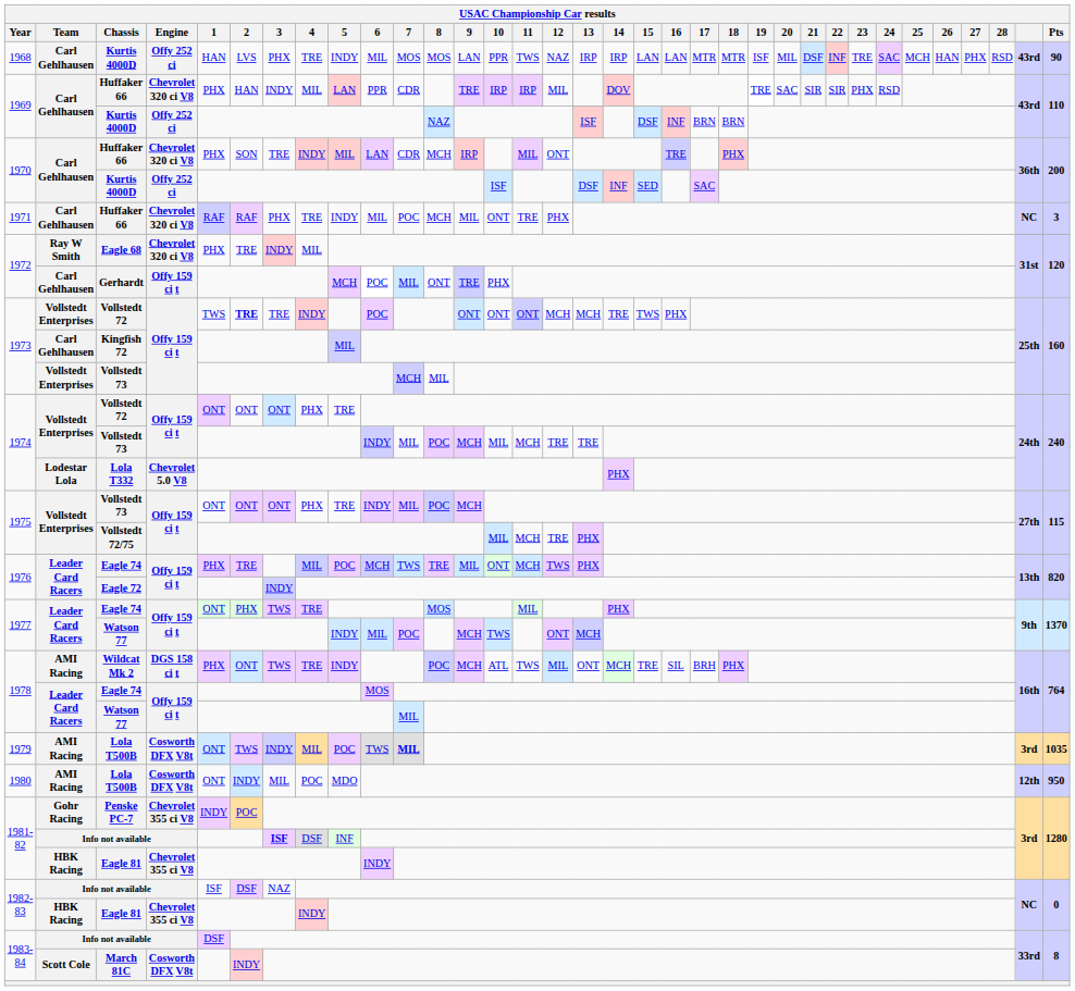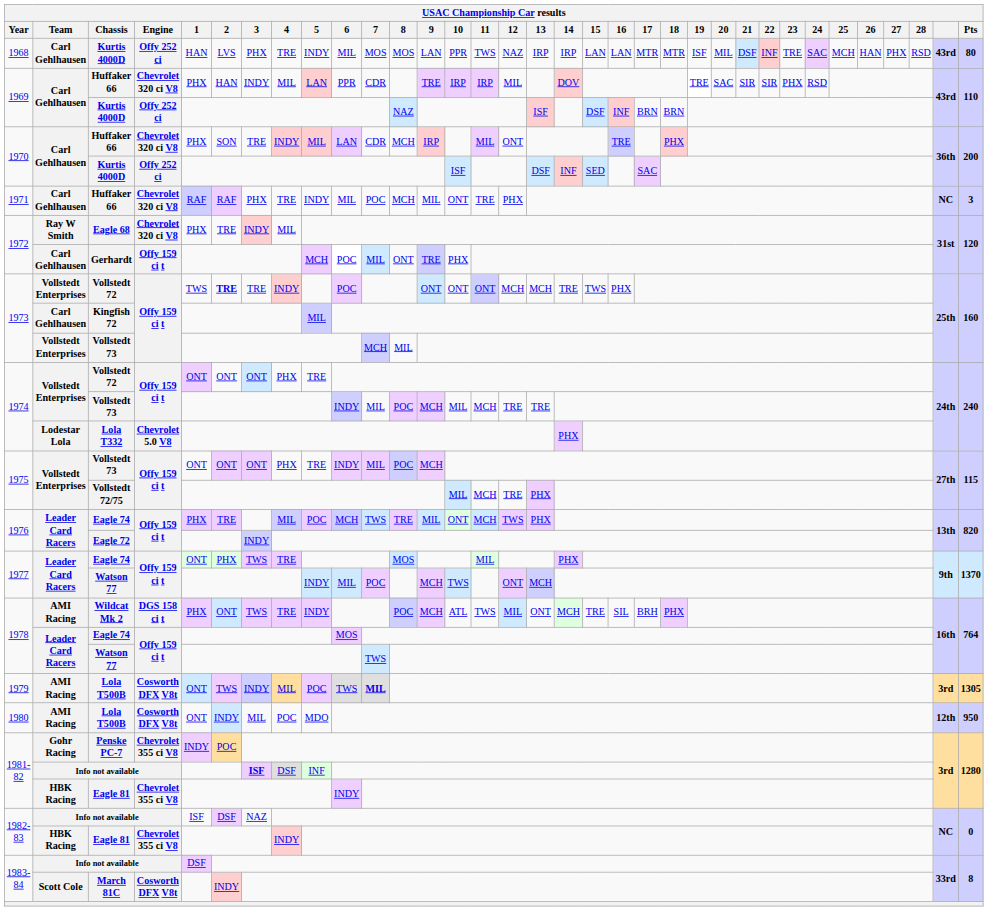 <table class="wikitable" style="text-align:center; font-size:82%">
 <tr>
 <th colspan=34><a href='#'>USAC Championship Car</a> results</th>
 </tr>
 <tr>
 <th>Year</th>
 <th>Team</th>
 <th>Chassis</th>
 <th>Engine</th>
 <th>1</th>
 <th>2</th>
 <th>3</th>
 <th>4</th>
 <th>5</th>
 <th>6</th>
 <th>7</th>
 <th>8</th>
 <th>9</th>
 <th>10</th>
 <th>11</th>
 <th>12</th>
 <th>13</th>
 <th>14</th>
 <th>15</th>
 <th>16</th>
 <th>17</th>
 <th>18</th>
 <th>19</th>
 <th>20</th>
 <th>21</th>
 <th>22</th>
 <th>23</th>
 <th>24</th>
 <th>25</th>
 <th>26</th>
 <th>27</th>
 <th>28</th>
 <th></th>
 <th>Pts</th>
 </tr>
 <tr>
 <td><a href='#'>1968</a></td>
 <th>Carl Gehlhausen</th>
 <th><a href='#'>Kurtis  4000D</a></th>
 <th><a href='#'>Offy 252 ci</a></th>
 <td><a href='#'>HAN</a></td>
 <td><a href='#'>LVS</a></td>
 <td><a href='#'>PHX</a></td>
 <td><a href='#'>TRE</a></td>
 <td><a href='#'>INDY</a></td>
 <td><a href='#'>MIL</a></td>
 <td><a href='#'>MOS</a></td>
 <td><a href='#'>MOS</a></td>
 <td><a href='#'>LAN</a></td>
 <td><a href='#'>PPR</a></td>
 <td><a href='#'>TWS</a></td>
 <td><a href='#'>NAZ</a></td>
 <td><a href='#'>IRP</a></td>
 <td><a href='#'>IRP</a></td>
 <td><a href='#'>LAN</a></td>
 <td><a href='#'>LAN</a></td>
 <td><a href='#'>MTR</a></td>
 <td><a href='#'>MTR</a></td>
 <td><a href='#'>ISF</a></td>
 <td><a href='#'>MIL</a></td>
 <td style="background:#CFEAFF;"><a href='#'>DSF</a><br></td>
 <td style="background:#FFCFCF;"><a href='#'>INF</a><br></td>
 <td><a href='#'>TRE</a></td>
 <td style="background:#EFCFFF;"><a href='#'>SAC</a><br></td>
 <td><a href='#'>MCH</a></td>
 <td><a href='#'>HAN</a></td>
 <td><a href='#'>PHX</a></td>
 <td><a href='#'>RSD</a></td>
 <th style="background:#CFCFFF;">43rd</th>
-<th style="background:#CFCFFF;">90</th>
+<th style="background:#CFCFFF;">80</th>
 </tr>
 <tr>
 <td rowspan=2><a href='#'>1969</a></td>
 <th rowspan=2>Carl Gehlhausen</th>
 <th>Huffaker 66</th>
 <th><a href='#'>Chevrolet</a> 320 ci <a href='#'>V8</a></th>
 <td><a href='#'>PHX</a></td>
 <td><a href='#'>HAN</a></td>
 <td><a href='#'>INDY</a></td>
 <td><a href='#'>MIL</a></td>
 <td style="background:#FFCFCF;"><a href='#'>LAN</a><br></td>
 <td><a href='#'>PPR</a></td>
 <td><a href='#'>CDR</a></td>
 <td></td>
 <td style="background:#EFCFFF;"><a href='#'>TRE</a><br></td>
 <td style="background:#EFCFFF;"><a href='#'>IRP</a><br></td>
 <td style="background:#EFCFFF;"><a href='#'>IRP</a><br></td>
 <td><a href='#'>MIL</a></td>
 <td></td>
 <td style="background:#FFCFCF;"><a href='#'>DOV</a><br></td>
 <td colspan=4></td>
 <td style="background:#FFFFFF;"><a href='#'>TRE</a><br></td>
 <td><a href='#'>SAC</a></td>
 <td><a href='#'>SIR</a></td>
 <td><a href='#'>SIR</a></td>
 <td><a href='#'>PHX</a></td>
 <td><a href='#'>RSD</a></td>
 <td colspan=4></td>
 <th rowspan=2 style="background:#CFCFFF;">43rd</th>
 <th rowspan=2 style="background:#CFCFFF;">110</th>
 </tr>
 <tr>
 <th><a href='#'>Kurtis  4000D</a></th>
 <th><a href='#'>Offy 252 ci</a></th>
 <td colspan=7></td>
 <td style="background:#CFEAFF;"><a href='#'>NAZ</a><br></td>
 <td colspan=4></td>
 <td style="background:#FFCFCF;"><a href='#'>ISF</a><br></td>
 <td></td>
 <td style="background:#CFEAFF;"><a href='#'>DSF</a><br></td>
 <td style="background:#FFCFCF;"><a href='#'>INF</a><br></td>
 <td><a href='#'>BRN</a></td>
 <td><a href='#'>BRN</a></td>
 <td colspan=10></td>
 </tr>
 <tr>
 <td rowspan=2><a href='#'>1970</a></td>
 <th rowspan=2>Carl Gehlhausen</th>
 <th>Huffaker 66</th>
 <th><a href='#'>Chevrolet</a> 320 ci <a href='#'>V8</a></th>
 <td><a href='#'>PHX</a></td>
 <td><a href='#'>SON</a></td>
 <td><a href='#'>TRE</a></td>
 <td style="background:#FFCFCF;"><a href='#'>INDY</a><br></td>
 <td style="background:#FFCFCF;"><a href='#'>MIL</a><br></td>
 <td style="background:#EFCFFF;"><a href='#'>LAN</a><br></td>
 <td><a href='#'>CDR</a></td>
 <td><a href='#'>MCH</a></td>
 <td style="background:#FFCFCF;"><a href='#'>IRP</a><br></td>
 <td></td>
 <td style="background:#EFCFFF;"><a href='#'>MIL</a><br></td>
 <td><a href='#'>ONT</a></td>
 <td colspan=3></td>
 <td style="background:#CFCFFF;"><a href='#'>TRE</a><br></td>
 <td></td>
 <td style="background:#FFCFCF;"><a href='#'>PHX</a><br></td>
 <td colspan=10></td>
 <th rowspan=2 style="background:#CFCFFF;">36th</th>
 <th rowspan=2 style="background:#CFCFFF;">200</th>
 </tr>
 <tr>
 <th><a href='#'>Kurtis  4000D</a></th>
 <th><a href='#'>Offy 252 ci</a></th>
 <td colspan=9></td>
 <td style="background:#CFEAFF;"><a href='#'>ISF</a><br></td>
 <td colspan=2></td>
 <td style="background:#CFEAFF;"><a href='#'>DSF</a><br></td>
 <td style="background:#FFCFCF;"><a href='#'>INF</a><br></td>
 <td style="background:#CFEAFF;"><a href='#'>SED</a><br></td>
 <td></td>
 <td style="background:#EFCFFF;"><a href='#'>SAC</a><br></td>
 <td colspan=11></td>
 </tr>
 <tr>
 <td><a href='#'>1971</a></td>
 <th>Carl Gehlhausen</th>
 <th>Huffaker 66</th>
 <th><a href='#'>Chevrolet</a> 320 ci <a href='#'>V8</a></th>
 <td style="background:#CFCFFF;"><a href='#'>RAF</a><br></td>
 <td style="background:#EFCFFF;"><a href='#'>RAF</a><br></td>
 <td><a href='#'>PHX</a></td>
 <td><a href='#'>TRE</a></td>
 <td><a href='#'>INDY</a></td>
 <td><a href='#'>MIL</a></td>
 <td><a href='#'>POC</a></td>
 <td><a href='#'>MCH</a></td>
 <td><a href='#'>MIL</a></td>
 <td><a href='#'>ONT</a></td>
 <td><a href='#'>TRE</a></td>
 <td><a href='#'>PHX</a></td>
 <td colspan=16></td>
 <th style="background:#CFCFFF;">NC</th>
 <th style="background:#CFCFFF;">3</th>
 </tr>
 <tr>
 <td rowspan=2><a href='#'>1972</a></td>
 <th>Ray W Smith</th>
 <th><a href='#'>Eagle 68</a></th>
 <th><a href='#'>Chevrolet</a> 320 ci <a href='#'>V8</a></th>
 <td><a href='#'>PHX</a></td>
 <td><a href='#'>TRE</a></td>
 <td style="background:#FFCFCF;"><a href='#'>INDY</a><br></td>
 <td><a href='#'>MIL</a></td>
 <td colspan=24></td>
 <th rowspan=2 style="background:#CFCFFF;">31st</th>
 <th rowspan=2 style="background:#CFCFFF;">120</th>
 </tr>
 <tr>
 <th>Carl Gehlhausen</th>
 <th>Gerhardt</th>
 <th><a href='#'>Offy 159 ci</a> <a href='#'>t</a></th>
 <td colspan=4></td>
 <td style="background:#EFCFFF;"><a href='#'>MCH</a><br></td>
 <td style="background:#FFFFFF;"><a href='#'>POC</a><br></td>
 <td style="background:#CFEAFF;"><a href='#'>MIL</a><br></td>
 <td><a href='#'>ONT</a></td>
 <td style="background:#CFCFFF;"><a href='#'>TRE</a><br></td>
 <td><a href='#'>PHX</a></td>
 <td colspan=18></td>
 </tr>
 <tr>
 <td rowspan=3><a href='#'>1973</a></td>
 <th>Vollstedt Enterprises</th>
 <th>Vollstedt 72</th>
 <th rowspan=3><a href='#'>Offy 159 ci</a> <a href='#'>t</a></th>
 <td><a href='#'>TWS</a></td>
 <td><strong><a href='#'>TRE</a></strong></td>
 <td><a href='#'>TRE</a></td>
 <td style="background:#FFCFCF;"><a href='#'>INDY</a><br></td>
 <td></td>
 <td style="background:#EFCFFF;"><a href='#'>POC</a><br></td>
 <td colspan=2></td>
 <td style="background:#CFEAFF;"><a href='#'>ONT</a><br></td>
 <td><a href='#'>ONT</a></td>
 <td style="background:#CFCFFF;"><a href='#'>ONT</a><br></td>
 <td><a href='#'>MCH</a></td>
 <td><a href='#'>MCH</a></td>
 <td><a href='#'>TRE</a></td>
 <td><a href='#'>TWS</a></td>
 <td><a href='#'>PHX</a></td>
 <td colspan=12></td>
 <th rowspan=3 style="background:#CFCFFF;">25th</th>
 <th rowspan=3 style="background:#CFCFFF;">160</th>
 </tr>
 <tr>
 <th>Carl Gehlhausen</th>
 <th>Kingfish  72</th>
 <td colspan=4></td>
 <td style="background:#CFCFFF;"><a href='#'>MIL</a><br></td>
 <td colspan=23></td>
 </tr>
 <tr>
 <th>Vollstedt Enterprises</th>
 <th>Vollstedt 73</th>
 <td colspan=6></td>
 <td style="background:#CFCFFF;"><a href='#'>MCH</a><br></td>
 <td><a href='#'>MIL</a></td>
 <td colspan=20></td>
 </tr>
 <tr>
 <td rowspan=3><a href='#'>1974</a></td>
 <th rowspan=2>Vollstedt Enterprises</th>
 <th>Vollstedt 72</th>
 <th rowspan=2><a href='#'>Offy 159 ci</a> <a href='#'>t</a></th>
 <td style="background:#EFCFFF;"><a href='#'>ONT</a><br></td>
 <td><a href='#'>ONT</a></td>
 <td style="background:#CFEAFF;"><a href='#'>ONT</a><br></td>
 <td><a href='#'>PHX</a></td>
 <td><a href='#'>TRE</a></td>
 <td colspan=23></td>
 <th rowspan=3 style="background:#CFCFFF;">24th</th>
 <th rowspan=3 style="background:#CFCFFF;">240</th>
 </tr>
 <tr>
 <th>Vollstedt 73</th>
 <td colspan=5></td>
 <td style="background:#CFCFFF;"><a href='#'>INDY</a><br></td>
 <td><a href='#'>MIL</a></td>
 <td style="background:#EFCFFF;"><a href='#'>POC</a><br></td>
 <td style="background:#EFCFFF;"><a href='#'>MCH</a><br></td>
 <td><a href='#'>MIL</a></td>
 <td><a href='#'>MCH</a></td>
 <td><a href='#'>TRE</a></td>
 <td><a href='#'>TRE</a></td>
 <td colspan=15></td>
 </tr>
 <tr>
 <th>Lodestar Lola</th>
 <th><a href='#'>Lola T332</a></th>
 <th><a href='#'>Chevrolet</a> 5.0 <a href='#'>V8</a></th>
 <td colspan=13></td>
 <td style="background:#EFCFFF;"><a href='#'>PHX</a><br></td>
 <td colspan=14></td>
 </tr>
 <tr>
 <td rowspan=2><a href='#'>1975</a></td>
 <th rowspan=2>Vollstedt Enterprises</th>
 <th>Vollstedt 73</th>
 <th rowspan=2><a href='#'>Offy 159 ci</a> <a href='#'>t</a></th>
 <td><a href='#'>ONT</a></td>
 <td style="background:#EFCFFF;"><a href='#'>ONT</a><br></td>
 <td style="background:#EFCFFF;"><a href='#'>ONT</a><br></td>
 <td><a href='#'>PHX</a></td>
 <td><a href='#'>TRE</a></td>
 <td style="background:#EFCFFF;"><a href='#'>INDY</a><br></td>
 <td style="background:#EFCFFF;"><a href='#'>MIL</a><br></td>
 <td style="background:#CFCFFF;"><a href='#'>POC</a><br></td>
 <td style="background:#EFCFFF;"><a href='#'>MCH</a><br></td>
 <td colspan=19></td>
 <th rowspan=2 style="background:#CFCFFF;">27th</th>
 <th rowspan=2 style="background:#CFCFFF;">115</th>
 </tr>
 <tr>
 <th>Vollstedt 72/75</th>
 <td colspan=9></td>
 <td style="background:#CFEAFF;"><a href='#'>MIL</a><br></td>
 <td><a href='#'>MCH</a></td>
 <td><a href='#'>TRE</a></td>
 <td style="background:#EFCFFF;"><a href='#'>PHX</a><br></td>
 <td colspan=15></td>
 </tr>
 <tr>
 <td rowspan=2><a href='#'>1976</a></td>
 <th rowspan=2><a href='#'>Leader Card Racers</a></th>
 <th><a href='#'>Eagle 74</a></th>
 <th rowspan=2><a href='#'>Offy 159 ci</a> <a href='#'>t</a></th>
 <td style="background:#EFCFFF;"><a href='#'>PHX</a><br></td>
 <td style="background:#EFCFFF;"><a href='#'>TRE</a><br></td>
 <td></td>
 <td style="background:#CFCFFF;"><a href='#'>MIL</a><br></td>
 <td style="background:#EFCFFF;"><a href='#'>POC</a><br></td>
 <td style="background:#CFCFFF;"><a href='#'>MCH</a><br></td>
 <td style="background:#CFEAFF;"><a href='#'>TWS</a><br></td>
 <td style="background:#EFCFFF;"><a href='#'>TRE</a><br></td>
 <td style="background:#CFEAFF;"><a href='#'>MIL</a><br></td>
 <td style="background:#DFFFDF;"><a href='#'>ONT</a><br></td>
 <td style="background:#CFEAFF;"><a href='#'>MCH</a><br></td>
 <td style="background:#EFCFFF;"><a href='#'>TWS</a><br></td>
 <td style="background:#EFCFFF;"><a href='#'>PHX</a><br></td>
 <td colspan=15></td>
 <th rowspan=2 style="background:#CFCFFF;">13th</th>
 <th rowspan=2 style="background:#CFCFFF;">820</th>
 </tr>
 <tr>
 <th><a href='#'>Eagle 72</a></th>
 <td colspan=2></td>
 <td style="background:#CFCFFF;"><a href='#'>INDY</a><br></td>
 <td colspan=25></td>
 </tr>
 <tr>
 <td rowspan=2><a href='#'>1977</a></td>
 <th rowspan=2><a href='#'>Leader Card Racers</a></th>
 <th><a href='#'>Eagle 74</a></th>
 <th rowspan=2><a href='#'>Offy 159 ci</a> <a href='#'>t</a></th>
 <td style="background:#DFFFDF;"><a href='#'>ONT</a><br></td>
 <td style="background:#DFFFDF;"><a href='#'>PHX</a><br></td>
 <td style="background:#EFCFFF;"><a href='#'>TWS</a><br></td>
 <td style="background:#EFCFFF;"><a href='#'>TRE</a><br></td>
 <td colspan=3></td>
 <td style="background:#CFEAFF;"><a href='#'>MOS</a><br></td>
 <td colspan=2></td>
 <td style="background:#DFFFDF;"><a href='#'>MIL</a><br></td>
 <td colspan=2></td>
 <td style="background:#EFCFFF;"><a href='#'>PHX</a><br></td>
 <td colspan=14></td>
 <th rowspan=2 style="background:#CFEAFF;">9th</th>
 <th rowspan=2 style="background:#CFEAFF;">1370</th>
 </tr>
 <tr>
 <th><a href='#'>Watson 77</a></th>
 <td colspan=4></td>
 <td style="background:#CFEAFF;"><a href='#'>INDY</a><br></td>
 <td style="background:#CFEAFF;"><a href='#'>MIL</a><br></td>
 <td style="background:#EFCFFF;"><a href='#'>POC</a><br></td>
 <td></td>
 <td style="background:#EFCFFF;"><a href='#'>MCH</a><br></td>
 <td style="background:#CFEAFF;"><a href='#'>TWS</a><br></td>
 <td></td>
 <td style="background:#EFCFFF;"><a href='#'>ONT</a><br></td>
 <td style="background:#CFCFFF;"><a href='#'>MCH</a><br></td>
 <td colspan=15></td>
 </tr>
 <tr>
 <td rowspan=3><a href='#'>1978</a></td>
 <th>AMI Racing</th>
 <th><a href='#'>Wildcat Mk 2</a></th>
 <th><a href='#'>DGS 158 ci</a> <a href='#'>t</a></th>
 <td style="background:#EFCFFF;"><a href='#'>PHX</a><br></td>
 <td style="background:#CFEAFF;"><a href='#'>ONT</a><br></td>
 <td style="background:#EFCFFF;"><a href='#'>TWS</a><br></td>
 <td style="background:#EFCFFF;"><a href='#'>TRE</a><br></td>
 <td style="background:#EFCFFF;"><a href='#'>INDY</a><br></td>
 <td colspan=2></td>
 <td style="background:#CFCFFF;"><a href='#'>POC</a><br></td>
 <td style="background:#EFCFFF;"><a href='#'>MCH</a><br></td>
 <td><a href='#'>ATL</a></td>
 <td><a href='#'>TWS</a></td>
 <td style="background:#CFEAFF;"><a href='#'>MIL</a><br></td>
 <td><a href='#'>ONT</a></td>
 <td style="background:#DFFFDF;"><a href='#'>MCH</a><br></td>
 <td><a href='#'>TRE</a></td>
 <td><a href='#'>SIL</a></td>
 <td><a href='#'>BRH</a></td>
 <td style="background:#EFCFFF;"><a href='#'>PHX</a><br></td>
 <td colspan=10></td>
 <th rowspan=3 style="background:#CFCFFF;">16th</th>
 <th rowspan=3 style="background:#CFCFFF;">764</th>
 </tr>
 <tr>
 <th rowspan=2><a href='#'>Leader Card Racers</a></th>
 <th><a href='#'>Eagle 74</a></th>
 <th rowspan=2><a href='#'>Offy 159 ci</a> <a href='#'>t</a></th>
 <td colspan=5></td>
 <td style="background:#EFCFFF;"><a href='#'>MOS</a><br></td>
 <td colspan=22></td>
 </tr>
 <tr>
 <th><a href='#'>Watson 77</a></th>
 <td colspan=6></td>
-<td style="background:#CFEAFF;"><a href='#'>MIL</a><br></td>
+<td style="background:#CFEAFF;"><a href='#'>TWS</a><br></td>
 <td colspan=21></td>
 </tr>
 <tr>
 <td><a href='#'>1979</a></td>
 <th>AMI Racing</th>
 <th><a href='#'>Lola T500B</a></th>
 <th><a href='#'>Cosworth</a> <a href='#'>DFX</a> <a href='#'>V8</a><a href='#'>t</a></th>
 <td style="background:#CFEAFF;"><a href='#'>ONT</a><br></td>
 <td style="background:#EFCFFF;"><a href='#'>TWS</a><br></td>
 <td style="background:#CFCFFF;"><a href='#'>INDY</a><br></td>
 <td style="background:#FFDF9F;"><a href='#'>MIL</a><br></td>
 <td style="background:#EFCFFF;"><a href='#'>POC</a><br></td>
 <td style="background:#DFDFDF;"><a href='#'>TWS</a><br></td>
 <td style="background:#DFDFDF;"><strong><a href='#'>MIL</a></strong><br></td>
 <td colspan=21></td>
 <th style="background:#FFDF9F;">3rd</th>
-<th style="background:#FFDF9F;">1035</th>
+<th style="background:#FFDF9F;">1305</th>
 </tr>
 <tr>
 <td><a href='#'>1980</a></td>
 <th>AMI Racing</th>
 <th><a href='#'>Lola T500B</a></th>
 <th><a href='#'>Cosworth</a> <a href='#'>DFX</a> <a href='#'>V8</a><a href='#'>t</a></th>
 <td><a href='#'>ONT</a></td>
 <td style="background:#CFEAFF;"><a href='#'>INDY</a><br></td>
 <td><a href='#'>MIL</a></td>
 <td><a href='#'>POC</a></td>
 <td><a href='#'>MDO</a></td>
 <td colspan=23></td>
 <th style="background:#CFCFFF;">12th</th>
 <th style="background:#CFCFFF;">950</th>
 </tr>
 <tr>
 <td rowspan=3><a href='#'>1981-82</a></td>
 <th>Gohr Racing</th>
 <th><a href='#'>Penske PC-7</a></th>
 <th><a href='#'>Chevrolet</a> 355 ci <a href='#'>V8</a></th>
 <td style="background:#EFCFFF;"><a href='#'>INDY</a><br></td>
 <td style="background:#FFDF9F;"><a href='#'>POC</a><br></td>
 <td colspan=26></td>
 <th rowspan=3 style="background:#FFDF9F;">3rd</th>
 <th rowspan=3 style="background:#FFDF9F;">1280</th>
 </tr>
 <tr>
 <th colspan=3><small>Info not available</small></th>
 <td colspan=2></td>
 <td style="background:#EFCFFF;"><strong><a href='#'>ISF</a></strong><br></td>
 <td style="background:#DFDFDF;"><a href='#'>DSF</a><br></td>
 <td style="background:#DFFFDF;"><a href='#'>INF</a><br></td>
 <td colspan=23></td>
 </tr>
 <tr>
 <th>HBK Racing</th>
 <th><a href='#'>Eagle 81</a></th>
 <th><a href='#'>Chevrolet</a> 355 ci <a href='#'>V8</a></th>
 <td colspan=5></td>
 <td style="background:#EFCFFF;"><a href='#'>INDY</a><br></td>
 <td colspan=22></td>
 </tr>
 <tr>
 <td rowspan=2><a href='#'>1982-83</a></td>
 <th colspan=3><small>Info not available</small></th>
 <td><a href='#'>ISF</a></td>
 <td style="background:#EFCFFF;"><a href='#'>DSF</a><br></td>
 <td><a href='#'>NAZ</a></td>
 <td colspan=25></td>
 <th rowspan=2 style="background:#CFCFFF;">NC</th>
 <th rowspan=2 style="background:#CFCFFF;">0</th>
 </tr>
 <tr>
 <th>HBK Racing</th>
 <th><a href='#'>Eagle 81</a></th>
 <th><a href='#'>Chevrolet</a> 355 ci <a href='#'>V8</a></th>
 <td colspan=3></td>
 <td style="background:#FFCFCF;"><a href='#'>INDY</a><br></td>
 <td colspan=24></td>
 </tr>
 <tr>
 <td rowspan=2><a href='#'>1983-84</a></td>
 <th colspan=3><small>Info not available</small></th>
 <td style="background:#EFCFFF;"><a href='#'>DSF</a><br></td>
 <td colspan=27></td>
 <th rowspan=2 style="background:#CFCFFF;">33rd</th>
 <th rowspan=2 style="background:#CFCFFF;">8</th>
 </tr>
 <tr>
 <th>Scott Cole</th>
 <th><a href='#'>March 81C</a></th>
 <th><a href='#'>Cosworth</a> <a href='#'>DFX</a> <a href='#'>V8</a><a href='#'>t</a></th>
 <td></td>
 <td style="background:#FFCFCF;"><a href='#'>INDY</a><br></td>
 <td colspan=26></td>
 </tr>
 <tr>
 <th colspan="34"></th>
 </tr>
 </table>
